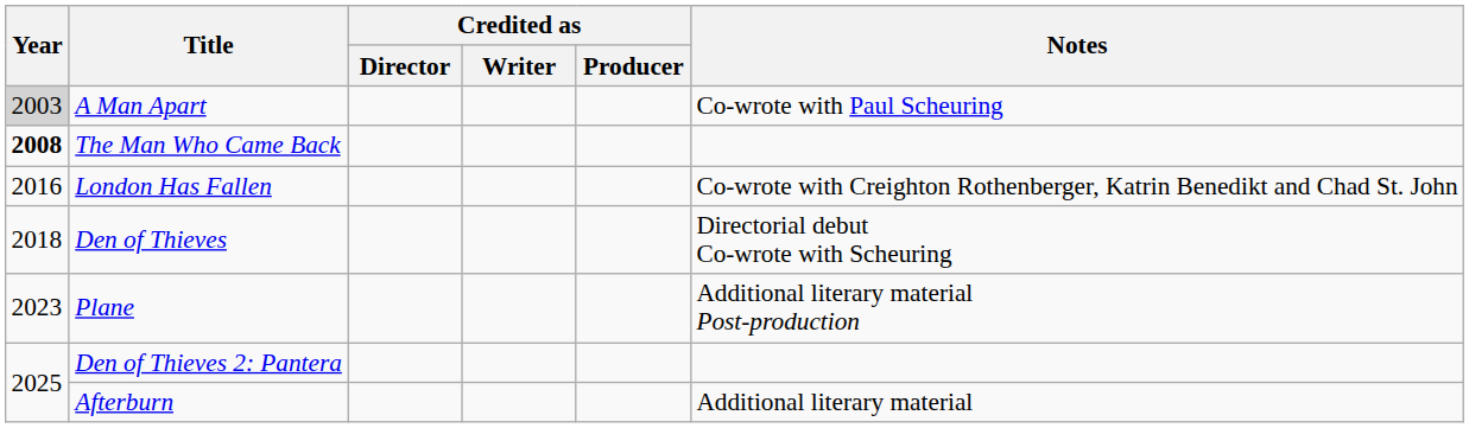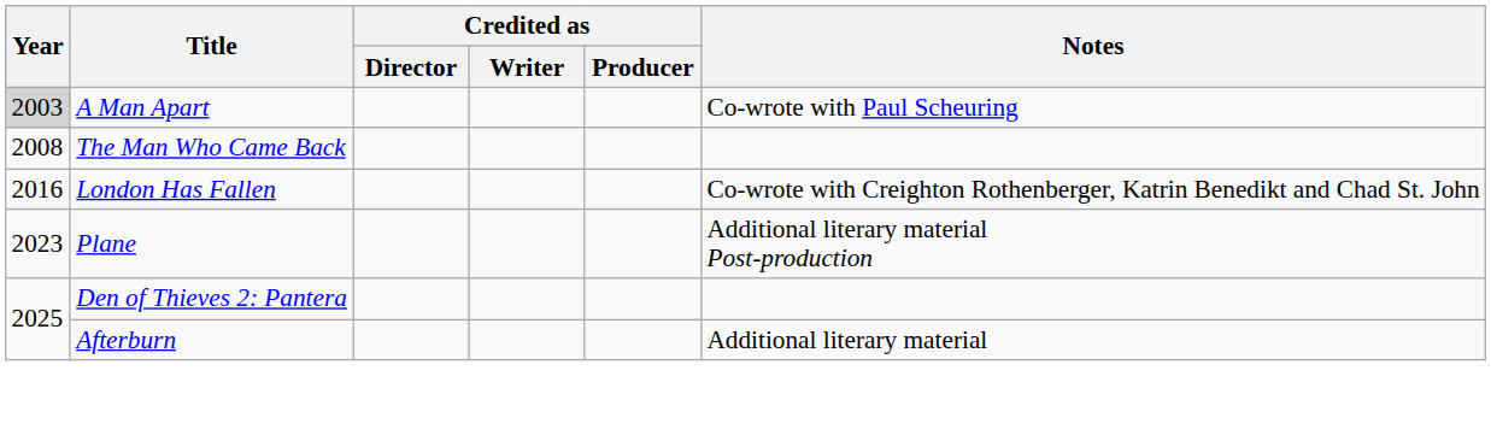 <table class="wikitable">
 <tr style="background:#ccc; text-align:center;">
 <th rowspan="2" style="width:33px;">Year</th>
 <th rowspan="2">Title</th>
 <th colspan="3">Credited as</th>
 <th rowspan="2">Notes</th>
 </tr>
 <tr>
 <th width="65">Director</th>
 <th width="65">Writer</th>
 <th width="65">Producer</th>
 </tr>
 <tr>
 <td style="background: lightgrey;">2003</td>
 <td style="text-align:left"><em><a href='#'>A Man Apart</a></em></td>
 <td></td>
 <td></td>
 <td></td>
 <td>Co-wrote with <a href='#'>Paul Scheuring</a></td>
 </tr>
 <tr>
-<td><strong>2008</strong></td>
+<td>2008</td>
 <td style="text-align:left"><em><a href='#'>The Man Who Came Back</a></em></td>
 <td></td>
 <td></td>
 <td></td>
 <td></td>
 </tr>
 <tr>
 <td>2016</td>
 <td style="text-align:left"><em><a href='#'>London Has Fallen</a></em></td>
 <td></td>
 <td></td>
 <td></td>
 <td>Co-wrote with Creighton Rothenberger, Katrin Benedikt and Chad St. John</td>
-</tr>
-<tr>
-<td>2018</td>
-<td style="text-align:left"><em><a href='#'>Den of Thieves</a></em></td>
-<td></td>
-<td></td>
-<td></td>
-<td>Directorial debut<br>Co-wrote with Scheuring</td>
 </tr>
 <tr>
 <td>2023</td>
 <td style="text-align:left"><em><a href='#'>Plane</a></em></td>
 <td></td>
 <td></td>
 <td></td>
 <td>Additional literary material<br><em>Post-production</em></td>
 </tr>
 <tr>
 <td rowspan="2">2025</td>
 <td style="text-align:left"><em><a href='#'>Den of Thieves 2: Pantera</a></em></td>
 <td></td>
 <td></td>
 <td></td>
 <td></td>
 </tr>
 <tr>
 <td style="text-align:left"><em><a href='#'>Afterburn</a></em></td>
 <td></td>
 <td></td>
 <td></td>
 <td>Additional literary material</td>
 </tr>
 </table>
